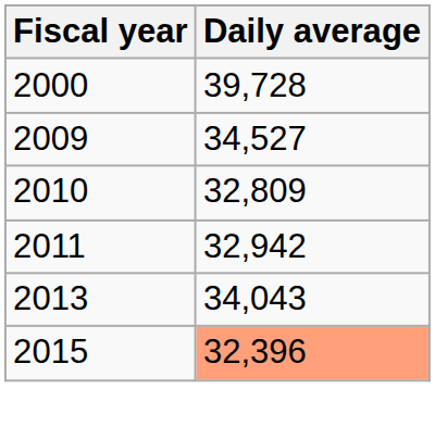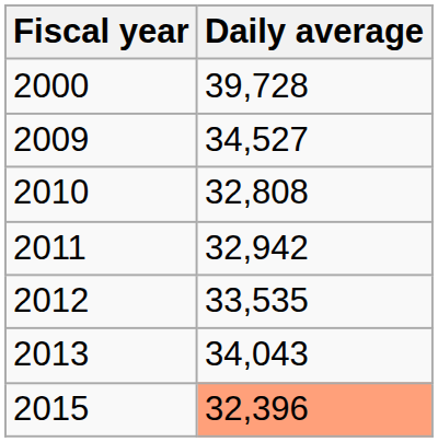 <table class="wikitable">
 <tr>
 <th>Fiscal year</th>
 <th>Daily average</th>
 </tr>
 <tr>
 <td>2000</td>
 <td>39,728</td>
 </tr>
 <tr>
 <td>2009</td>
 <td>34,527</td>
 </tr>
 <tr>
 <td>2010</td>
-<td>32,809</td>
+<td>32,808</td>
 </tr>
 <tr>
 <td>2011</td>
 <td>32,942</td>
+</tr>
+<tr>
+<td>2012</td>
+<td>33,535</td>
 </tr>
 <tr>
 <td>2013</td>
 <td>34,043</td>
 </tr>
 <tr>
 <td>2015</td>
 <td style="background: lightsalmon;">32,396</td>
 </tr>
 </table>
